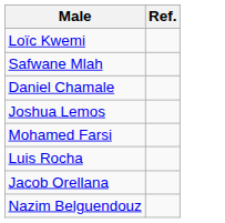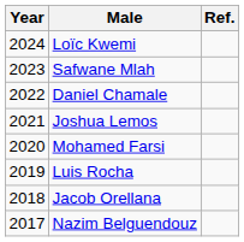 <table class="wikitable">
 <tr>
+<th>Year</th>
 <th>Male</th>
 <th>Ref.</th>
 </tr>
 <tr>
+<td>2024</td>
 <td><a href='#'>Loïc Kwemi</a></td>
 <td></td>
 </tr>
 <tr>
+<td>2023</td>
 <td><a href='#'>Safwane Mlah</a></td>
 <td></td>
 </tr>
 <tr>
+<td>2022</td>
 <td><a href='#'>Daniel Chamale</a></td>
 <td></td>
 </tr>
 <tr>
+<td>2021</td>
 <td><a href='#'>Joshua Lemos</a></td>
 <td></td>
 </tr>
 <tr>
+<td>2020</td>
 <td><a href='#'>Mohamed Farsi</a></td>
 <td></td>
 </tr>
 <tr>
+<td>2019</td>
 <td><a href='#'>Luis Rocha</a></td>
 <td></td>
 </tr>
 <tr>
+<td>2018</td>
 <td><a href='#'>Jacob Orellana</a></td>
 <td></td>
 </tr>
 <tr>
+<td>2017</td>
 <td><a href='#'>Nazim Belguendouz</a></td>
 <td></td>
 </tr>
 </table>
